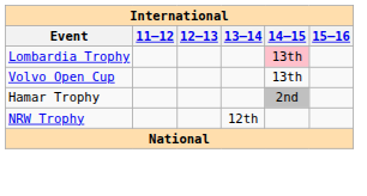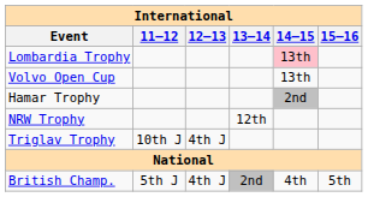 <table class="wikitable" style="text-align:center">
 <tr>
 <th style="background-color: #ffdead; " colspan=6 align=center>International</th>
 </tr>
 <tr>
 <th>Event</th>
 <th><a href='#'>11–12</a></th>
 <th><a href='#'>12–13</a></th>
 <th><a href='#'>13–14</a></th>
 <th><a href='#'>14–15</a></th>
 <th><a href='#'>15–16</a></th>
 </tr>
 <tr>
 <td align=left> <a href='#'>Lombardia Trophy</a></td>
 <td></td>
 <td></td>
 <td></td>
 <td style="background: pink;">13th</td>
 <td></td>
 </tr>
 <tr>
 <td align=left> <a href='#'>Volvo Open Cup</a></td>
 <td></td>
 <td></td>
 <td></td>
 <td>13th</td>
 <td></td>
 </tr>
 <tr>
 <td align=left>Hamar Trophy</td>
 <td></td>
 <td></td>
 <td></td>
 <td bgcolor=silver>2nd</td>
 <td></td>
 </tr>
 <tr>
 <td align=left><a href='#'>NRW Trophy</a></td>
 <td></td>
 <td></td>
 <td>12th</td>
 <td></td>
 <td></td>
 </tr>
 <tr>
+<td align=left><a href='#'>Triglav Trophy</a></td>
+<td>10th J</td>
+<td>4th J</td>
+<td></td>
+<td></td>
+<td></td>
+</tr>
+<tr>
 <th style="background-color: #ffdead; " colspan=6 align=center>National</th>
 </tr>
+<tr>
+<td align=left><a href='#'>British Champ.</a></td>
+<td>5th J</td>
+<td>4th J</td>
+<td bgcolor=silver>2nd</td>
+<td>4th</td>
+<td>5th</td>
+</tr>
 </table>
